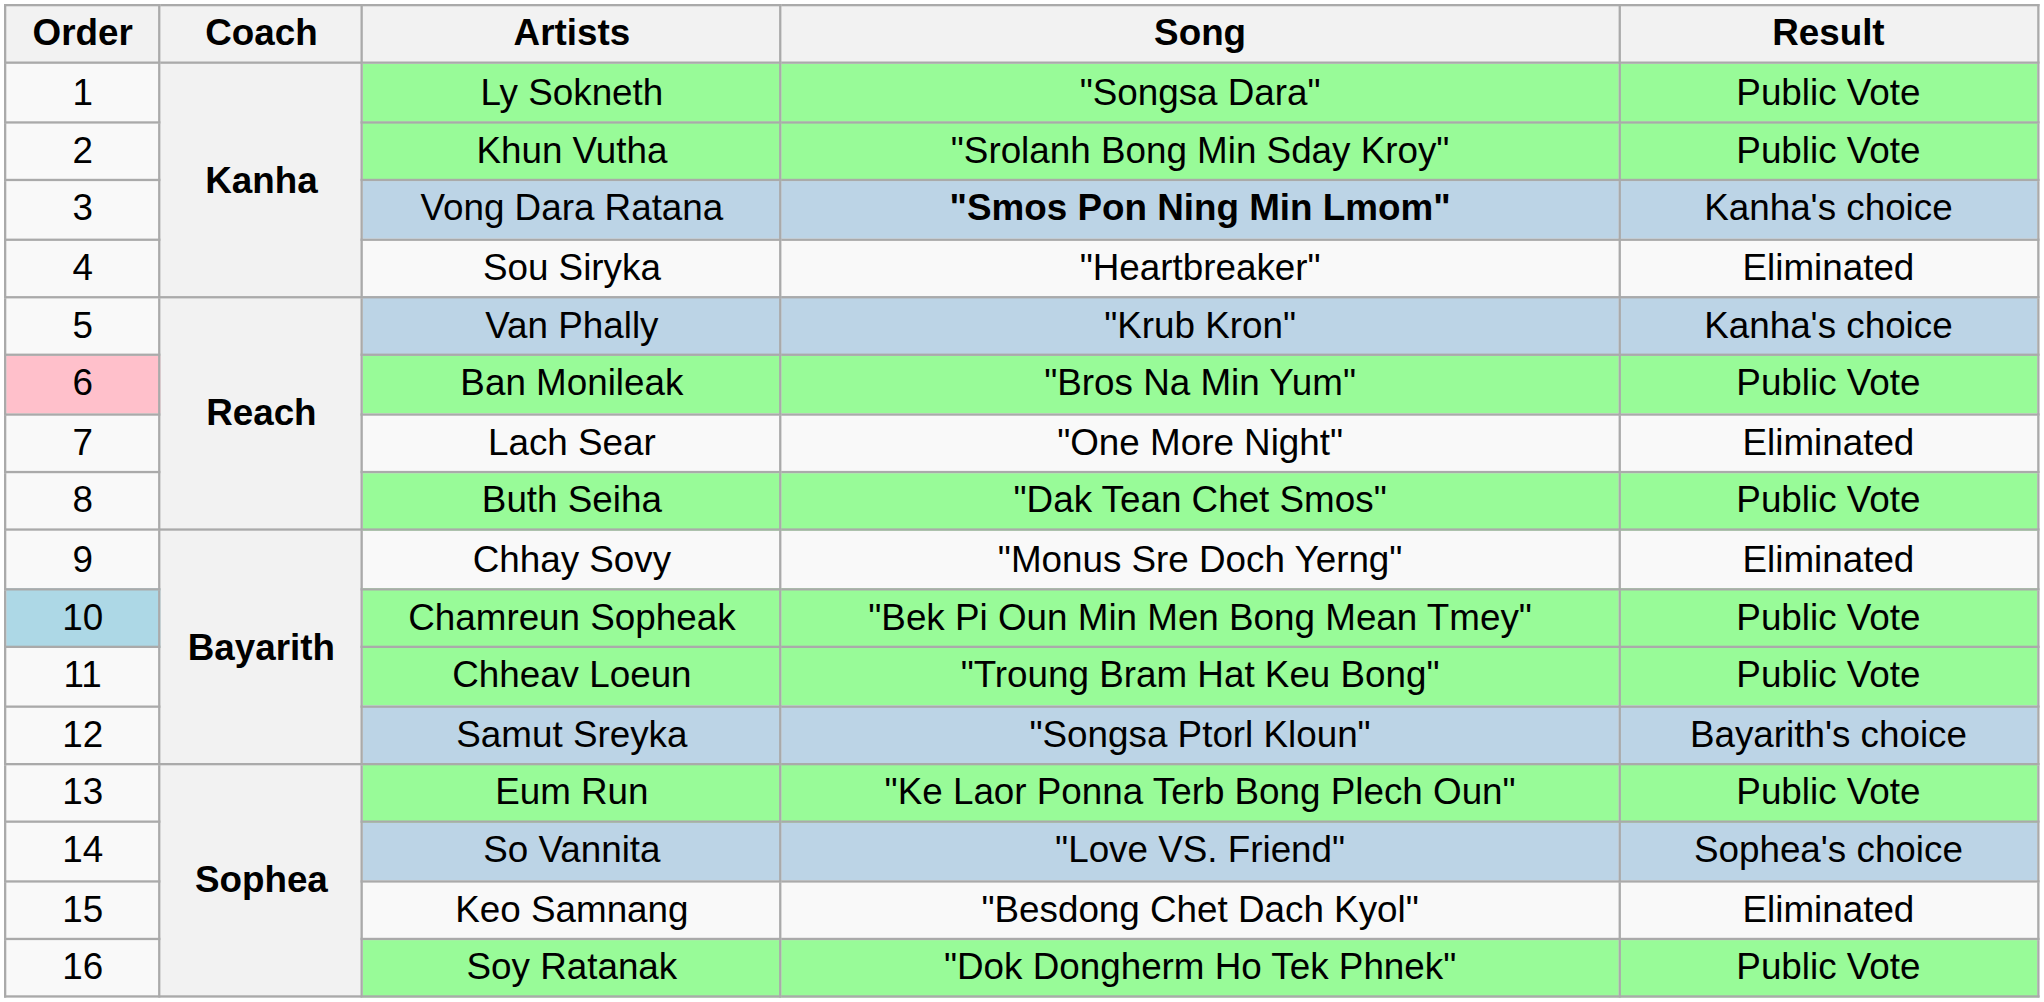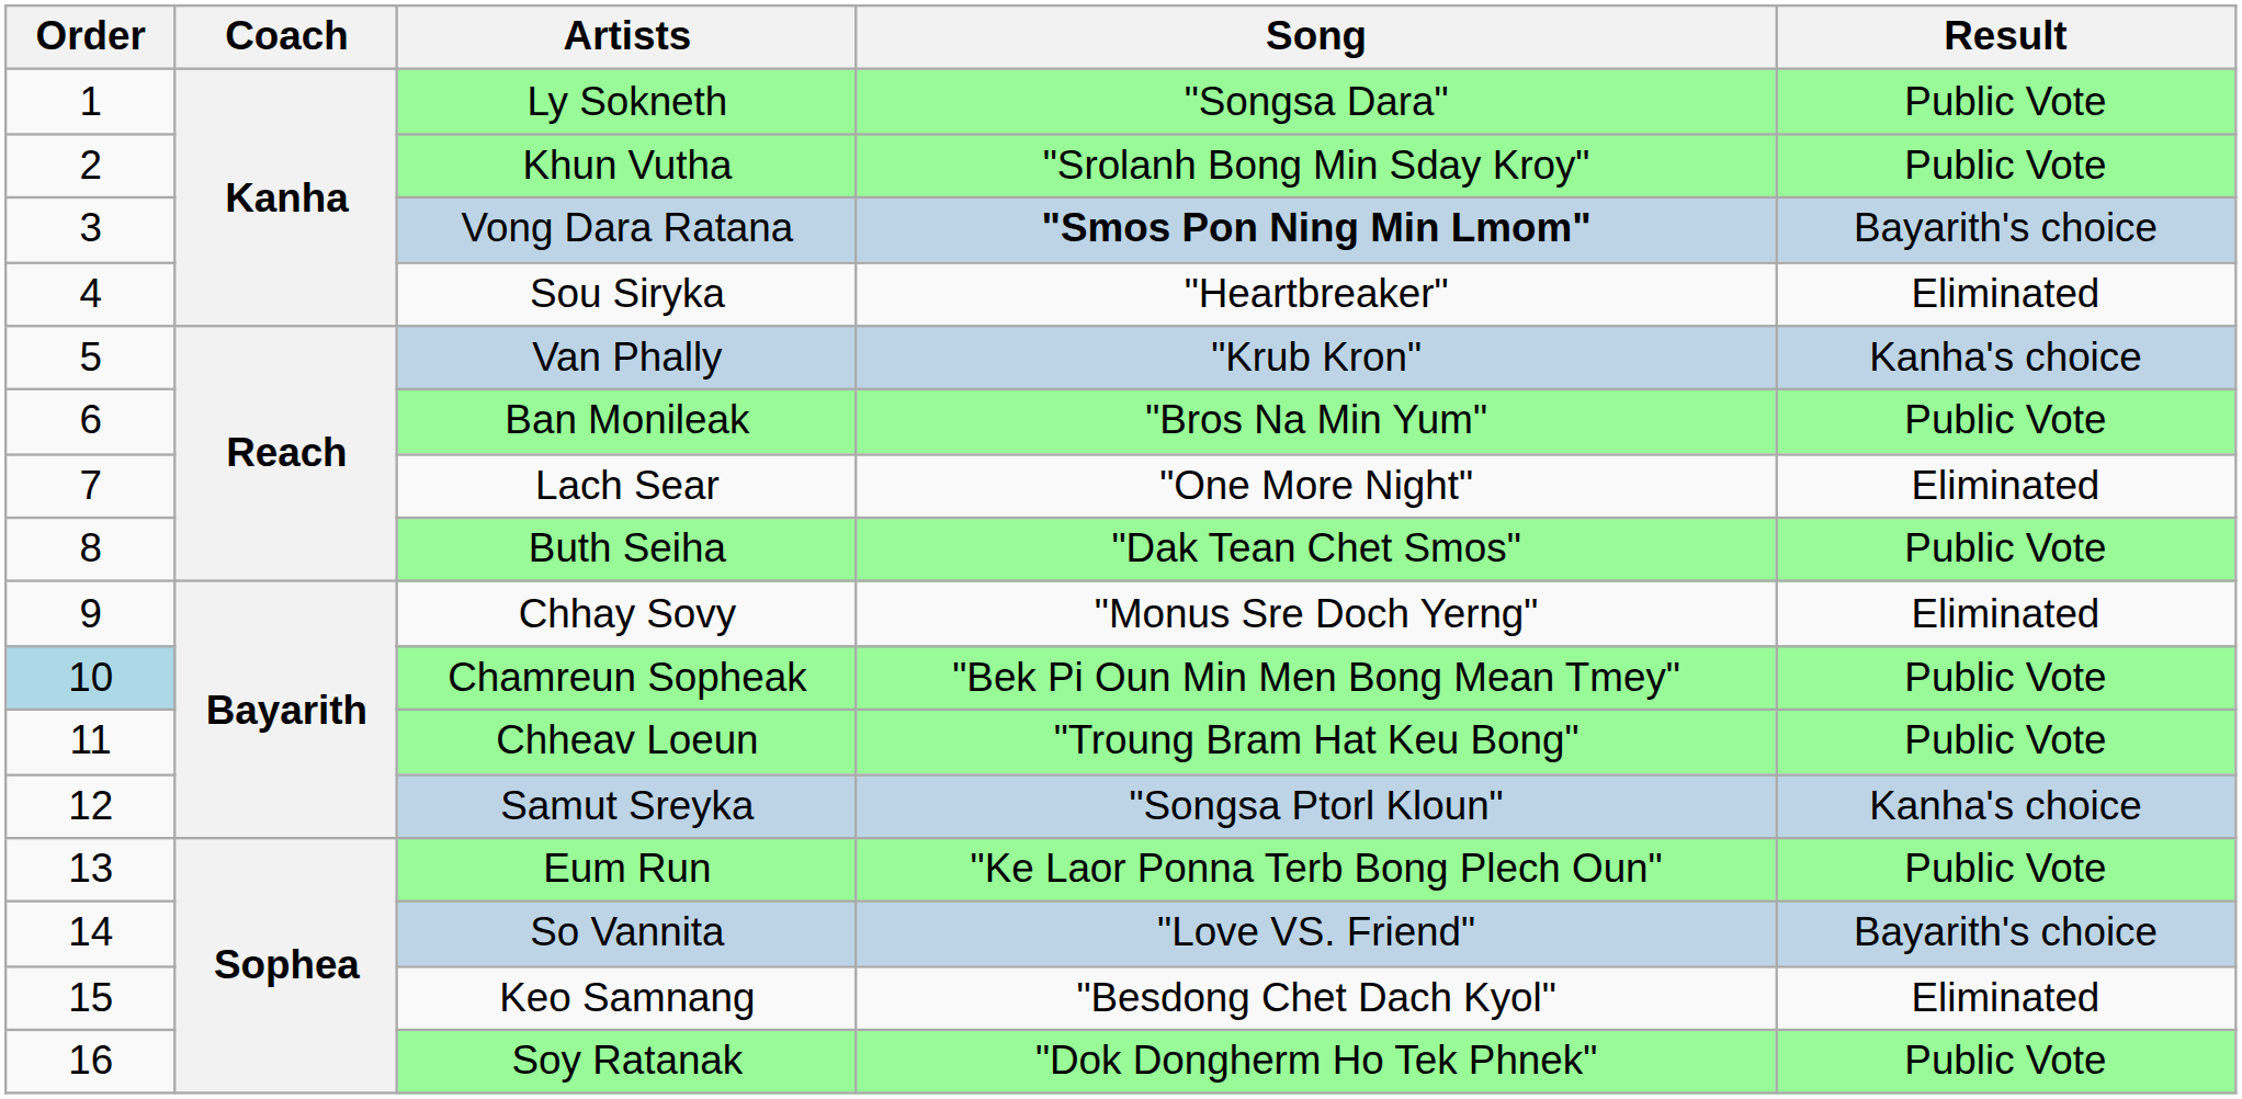 <table class="wikitable" style="text-align:center; width:70%;">
 <tr>
 <th width="05%">Order</th>
 <th width="05%">Coach</th>
 <th width="15%">Artists</th>
 <th width="30%">Song</th>
 <th width="15%">Result</th>
 </tr>
 <tr>
 <td>1</td>
 <th rowspan=4>Kanha</th>
 <td style="background:palegreen">Ly Sokneth</td>
 <td style="background:palegreen">"Songsa Dara"</td>
 <td style="background:palegreen">Public Vote</td>
 </tr>
 <tr>
 <td>2</td>
 <td style="background:palegreen">Khun Vutha</td>
 <td style="background:palegreen">"Srolanh Bong Min Sday Kroy"</td>
 <td style="background:palegreen">Public Vote</td>
 </tr>
 <tr>
 <td>3</td>
 <td style="background:#BCD4E6">Vong Dara Ratana</td>
 <td style="background:#BCD4E6"><strong>"Smos Pon Ning Min Lmom"</strong></td>
-<td style="background:#BCD4E6">Kanha's choice</td>
+<td style="background:#BCD4E6">Bayarith's choice</td>
 </tr>
 <tr>
 <td>4</td>
 <td>Sou Siryka</td>
 <td>"Heartbreaker"</td>
 <td>Eliminated</td>
 </tr>
 <tr>
 <td>5</td>
 <th rowspan=4>Reach</th>
 <td style="background:#BCD4E6">Van Phally</td>
 <td style="background:#BCD4E6">"Krub Kron"</td>
 <td style="background:#BCD4E6">Kanha's choice</td>
 </tr>
 <tr>
-<td style="background: pink;">6</td>
+<td>6</td>
 <td style="background:palegreen">Ban Monileak</td>
 <td style="background:palegreen">"Bros Na Min Yum"</td>
 <td style="background:palegreen">Public Vote</td>
 </tr>
 <tr>
 <td>7</td>
 <td>Lach Sear</td>
 <td>"One More Night"</td>
 <td>Eliminated</td>
 </tr>
 <tr>
 <td>8</td>
 <td style="background:palegreen">Buth Seiha</td>
 <td style="background:palegreen">"Dak Tean Chet Smos"</td>
 <td style="background:palegreen">Public Vote</td>
 </tr>
 <tr>
 <td>9</td>
 <th rowspan=4>Bayarith</th>
 <td>Chhay Sovy</td>
 <td>"Monus Sre Doch Yerng"</td>
 <td>Eliminated</td>
 </tr>
 <tr>
 <td style="background: lightblue;">10</td>
 <td style="background:palegreen">Chamreun Sopheak</td>
 <td style="background:palegreen">"Bek Pi Oun Min Men Bong Mean Tmey"</td>
 <td style="background:palegreen">Public Vote</td>
 </tr>
 <tr>
 <td>11</td>
 <td style="background:palegreen">Chheav Loeun</td>
 <td style="background:palegreen">"Troung Bram Hat Keu Bong"</td>
 <td style="background:palegreen">Public Vote</td>
 </tr>
 <tr>
 <td>12</td>
 <td style="background:#BCD4E6">Samut Sreyka</td>
 <td style="background:#BCD4E6">"Songsa Ptorl Kloun"</td>
-<td style="background:#BCD4E6">Bayarith's choice</td>
+<td style="background:#BCD4E6">Kanha's choice</td>
 </tr>
 <tr>
 <td>13</td>
 <th rowspan=4>Sophea</th>
 <td style="background:palegreen">Eum Run</td>
 <td style="background:palegreen">"Ke Laor Ponna Terb Bong Plech Oun"</td>
 <td style="background:palegreen">Public Vote</td>
 </tr>
 <tr>
 <td>14</td>
 <td style="background:#BCD4E6">So Vannita</td>
 <td style="background:#BCD4E6">"Love VS. Friend"</td>
-<td style="background:#BCD4E6">Sophea's choice</td>
+<td style="background:#BCD4E6">Bayarith's choice</td>
 </tr>
 <tr>
 <td>15</td>
 <td>Keo Samnang</td>
 <td>"Besdong Chet Dach Kyol"</td>
 <td>Eliminated</td>
 </tr>
 <tr>
 <td>16</td>
 <td style="background:palegreen">Soy Ratanak</td>
 <td style="background:palegreen">"Dok Dongherm Ho Tek Phnek"</td>
 <td style="background:palegreen">Public Vote</td>
 </tr>
 </table>
